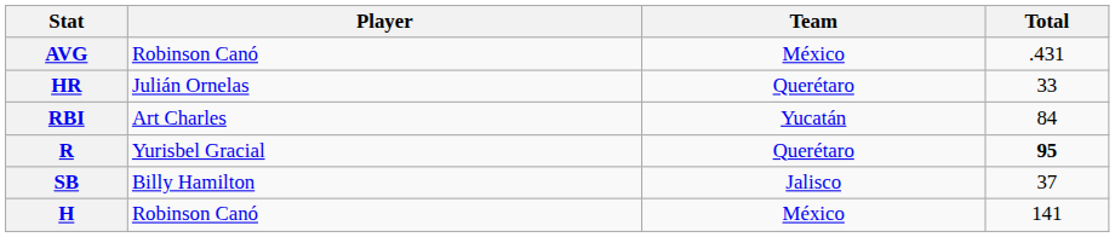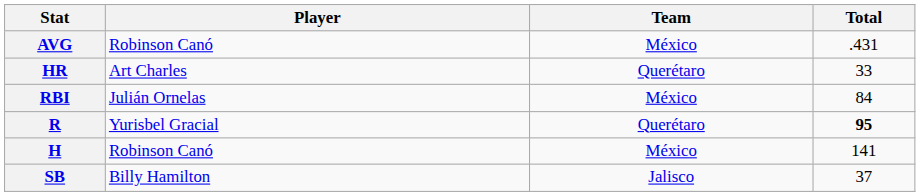 <table class="wikitable" style="text-align:center;">
 <tr>
 <th scope="col" width="3%">Stat</th>
 <th scope="col" width="15%">Player</th>
 <th scope="col" width="10%">Team</th>
 <th scope="col" width="3%">Total</th>
 </tr>
 <tr>
 <th scope="row" style="text-align:center;"><a href='#'>AVG</a></th>
 <td style="text-align:left;"> <a href='#'>Robinson Canó</a></td>
 <td><a href='#'>México</a></td>
 <td>.431</td>
 </tr>
 <tr>
 <th scope="row" style="text-align:center;"><a href='#'>HR</a></th>
-<td style="text-align:left;"> <a href='#'>Julián Ornelas</a></td>
+<td style="text-align:left;"> <a href='#'>Art Charles</a></td>
 <td><a href='#'>Querétaro</a></td>
 <td>33</td>
 </tr>
 <tr>
 <th scope="row" style="text-align:center;"><a href='#'>RBI</a></th>
-<td style="text-align:left;"> <a href='#'>Art Charles</a></td>
-<td><a href='#'>Yucatán</a></td>
+<td style="text-align:left;"> <a href='#'>Julián Ornelas</a></td>
+<td><a href='#'>México</a></td>
 <td>84</td>
 </tr>
 <tr>
 <th scope="row" style="text-align:center;"><a href='#'>R</a></th>
 <td style="text-align:left;"> <a href='#'>Yurisbel Gracial</a></td>
 <td><a href='#'>Querétaro</a></td>
 <td><strong>95</strong></td>
 </tr>
 <tr>
+<th scope="row" style="text-align:center;"><a href='#'>H</a></th>
+<td style="text-align:left;"> <a href='#'>Robinson Canó</a></td>
+<td><a href='#'>México</a></td>
+<td>141</td>
+</tr>
+<tr>
 <th scope="row" style="text-align:center;"><a href='#'>SB</a></th>
 <td style="text-align:left;"> <a href='#'>Billy Hamilton</a></td>
 <td><a href='#'>Jalisco</a></td>
 <td>37</td>
 </tr>
-<tr>
-<th scope="row" style="text-align:center;"><a href='#'>H</a></th>
-<td style="text-align:left;"> <a href='#'>Robinson Canó</a></td>
-<td><a href='#'>México</a></td>
-<td>141</td>
-</tr>
 </table>
